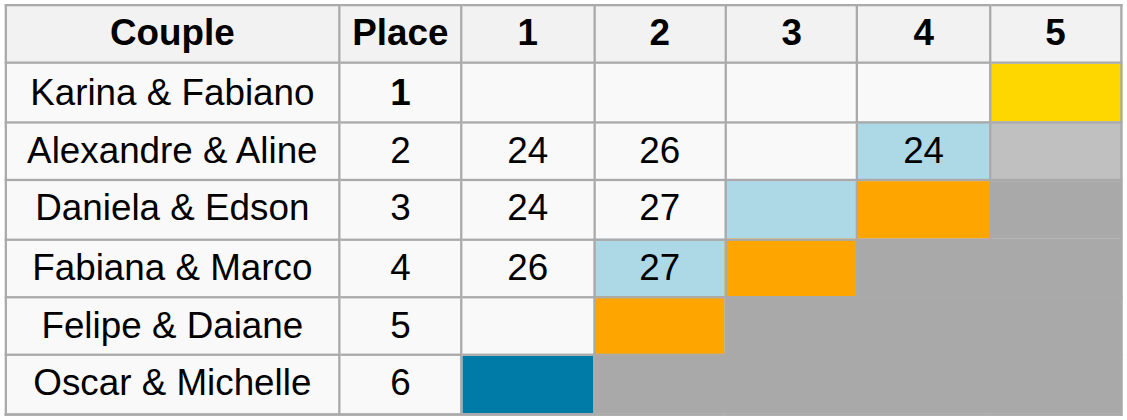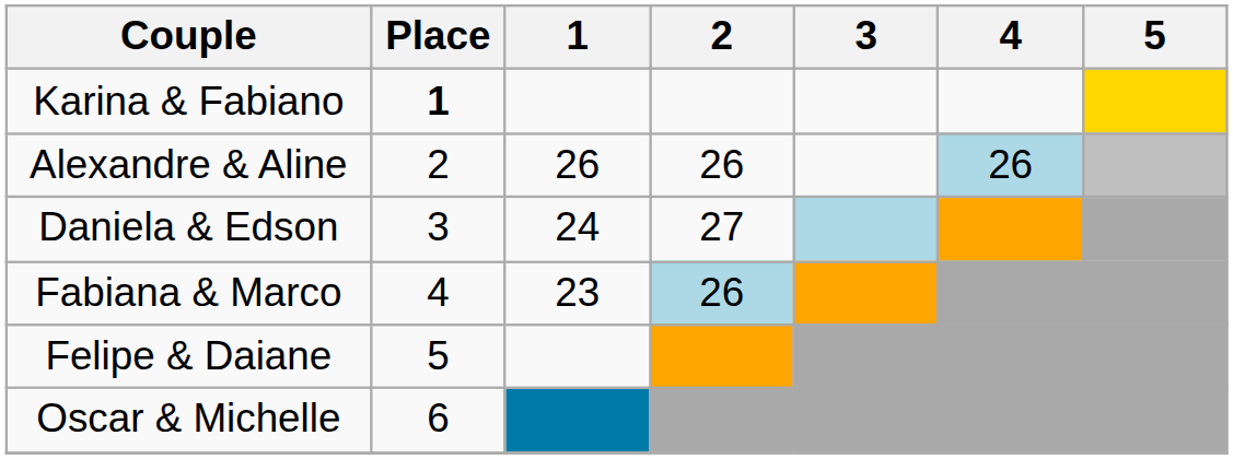 <table class="wikitable sortable"  style="margin:auto; text-align:center; white-space:nowrap; width:55%;">
 <tr>
 <th>Couple</th>
 <th>Place</th>
 <th width=050>1</th>
 <th width=050>2</th>
 <th width=050>3</th>
 <th width=050>4</th>
 <th width=050>5</th>
 </tr>
 <tr>
 <td>Karina & Fabiano</td>
 <td><strong>1</strong></td>
 <td></td>
 <td></td>
 <td></td>
 <td></td>
 <td bgcolor="FFD700"></td>
 </tr>
 <tr>
 <td>Alexandre & Aline</td>
 <td>2</td>
-<td>24</td>
+<td>26</td>
 <td>26</td>
 <td></td>
-<td bgcolor="ADD8E6">24</td>
+<td bgcolor="ADD8E6">26</td>
 <td bgcolor="C0C0C0"><em></em></td>
 </tr>
 <tr>
 <td>Daniela & Edson</td>
 <td>3</td>
 <td>24</td>
 <td>27</td>
 <td bgcolor="ADD8E6"><em></em></td>
 <td bgcolor="FFA500"><em></em></td>
 <td bgcolor="A9A9A9" colspan=1></td>
 </tr>
 <tr>
 <td>Fabiana & Marco</td>
 <td>4</td>
-<td>26</td>
-<td bgcolor="ADD8E6">27</td>
+<td>23</td>
+<td bgcolor="ADD8E6">26</td>
 <td bgcolor="FFA500"><em></em></td>
 <td bgcolor="A9A9A9" colspan=2></td>
 </tr>
 <tr>
 <td>Felipe & Daiane</td>
 <td>5</td>
 <td><em></em></td>
 <td bgcolor="FFA500"><em></em></td>
 <td bgcolor="A9A9A9" colspan=3></td>
 </tr>
 <tr>
 <td>Oscar & Michelle</td>
 <td>6</td>
 <td bgcolor="007BA7"></td>
 <td bgcolor="A9A9A9" colspan=4></td>
 </tr>
 <tr>
 </tr>
 </table>
